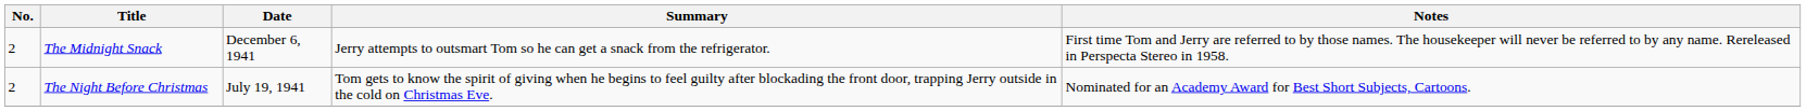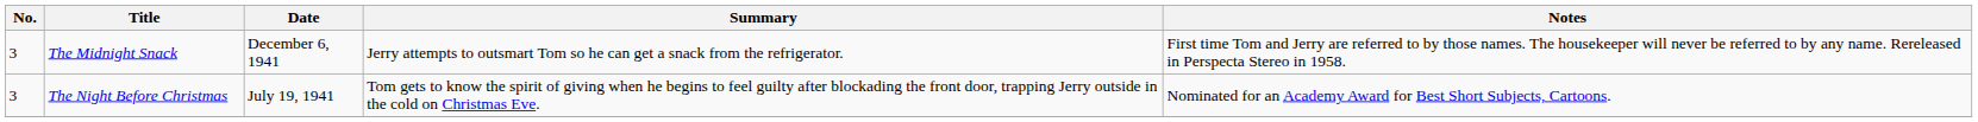 <table class="wikitable">
 <tr>
 <th style="width:2em">No.</th>
 <th style="width:12em">Title</th>
 <th style="width:7em">Date</th>
 <th>Summary</th>
 <th>Notes</th>
 </tr>
 <tr>
-<td>2</td>
+<td>3</td>
 <td><em><a href='#'>The Midnight Snack</a></em></td>
 <td>December 6, 1941</td>
 <td>Jerry attempts to outsmart Tom so he can get a snack from the refrigerator.</td>
 <td>First time Tom and Jerry are referred to by those names. The housekeeper will never be referred to by any name. Rereleased in Perspecta Stereo in 1958.</td>
 </tr>
 <tr>
-<td>2</td>
+<td>3</td>
 <td><em><a href='#'>The Night Before Christmas</a></em></td>
 <td>July 19, 1941</td>
 <td>Tom gets to know the spirit of giving when he begins to feel guilty after blockading the front door, trapping Jerry outside in the cold on <a href='#'>Christmas Eve</a>.</td>
 <td>Nominated for an <a href='#'>Academy Award</a> for <a href='#'>Best Short Subjects, Cartoons</a>.</td>
 </tr>
 <tr>
 </tr>
 </table>
